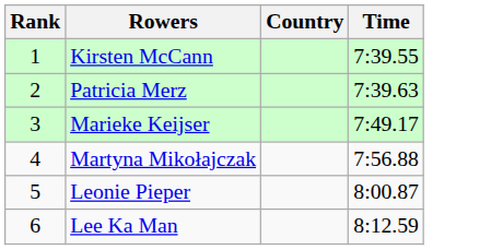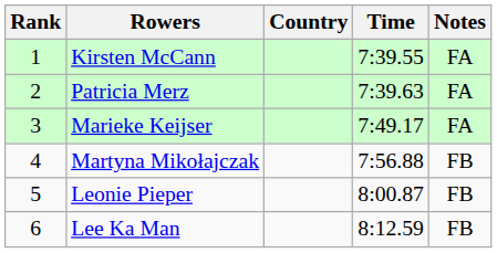 <table class="wikitable" style="text-align:center">
 <tr>
 <th>Rank</th>
 <th>Rowers</th>
 <th>Country</th>
 <th>Time</th>
+<th>Notes</th>
 </tr>
 <tr bgcolor=ccffcc>
 <td>1</td>
 <td align="left"><a href='#'>Kirsten McCann</a></td>
 <td align="left"></td>
 <td>7:39.55</td>
+<td>FA</td>
 </tr>
 <tr bgcolor=ccffcc>
 <td>2</td>
 <td align="left"><a href='#'>Patricia Merz</a></td>
 <td align="left"></td>
 <td>7:39.63</td>
+<td>FA</td>
 </tr>
 <tr bgcolor=ccffcc>
 <td>3</td>
 <td align="left"><a href='#'>Marieke Keijser</a></td>
 <td align="left"></td>
 <td>7:49.17</td>
+<td>FA</td>
 </tr>
 <tr>
 <td>4</td>
 <td align="left"><a href='#'>Martyna Mikołajczak</a></td>
 <td align="left"></td>
 <td>7:56.88</td>
+<td>FB</td>
 </tr>
 <tr>
 <td>5</td>
 <td align="left"><a href='#'>Leonie Pieper</a></td>
 <td align="left"></td>
 <td>8:00.87</td>
+<td>FB</td>
 </tr>
 <tr>
 <td>6</td>
 <td align="left"><a href='#'>Lee Ka Man</a></td>
 <td align="left"></td>
 <td>8:12.59</td>
+<td>FB</td>
 </tr>
 </table>
